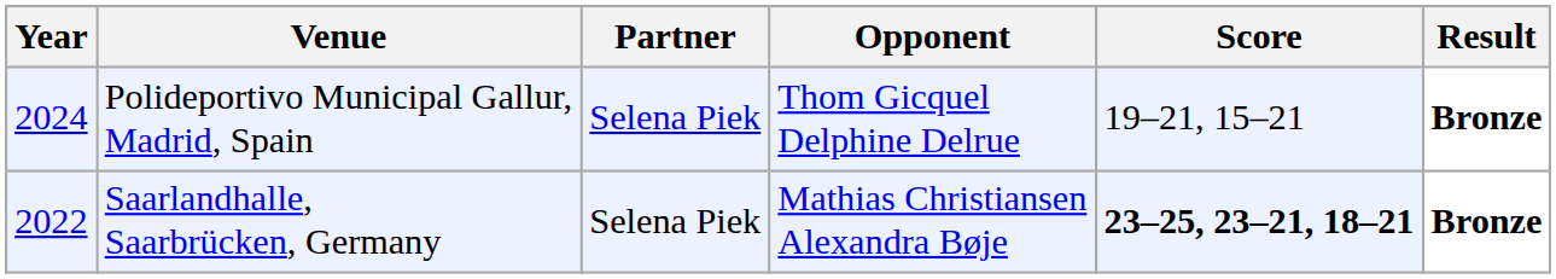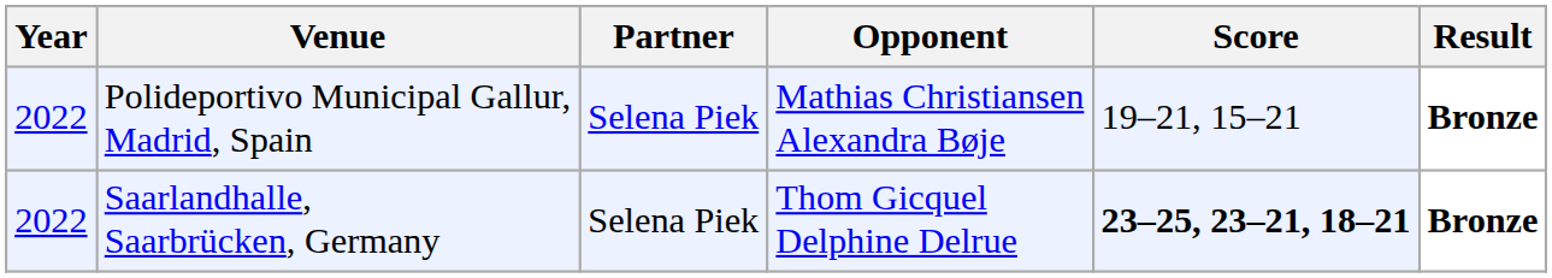 <table class="sortable wikitable" style="font-size: 90%;">
 <tr>
 <th>Year</th>
 <th>Venue</th>
 <th>Partner</th>
 <th>Opponent</th>
 <th>Score</th>
 <th>Result</th>
 </tr>
 <tr style="background:#ECF2FF">
-<td align="center"><a href='#'>2024</a></td>
+<td align="center"><a href='#'>2022</a></td>
 <td align="left">Polideportivo Municipal Gallur,<br><a href='#'>Madrid</a>, Spain</td>
 <td align="left"> <a href='#'>Selena Piek</a></td>
-<td align="left"> <a href='#'>Thom Gicquel</a><br> <a href='#'>Delphine Delrue</a></td>
+<td align="left"> <a href='#'>Mathias Christiansen</a><br> <a href='#'>Alexandra Bøje</a></td>
 <td align="left">19–21, 15–21</td>
 <td style="text-align:left; background:white"> <strong>Bronze</strong></td>
 </tr>
 <tr style="background:#ECF2FF">
 <td align="center"><a href='#'>2022</a></td>
 <td align="left"><a href='#'>Saarlandhalle</a>,<br><a href='#'>Saarbrücken</a>, Germany</td>
 <td align="left"> Selena Piek</td>
-<td align="left"> <a href='#'>Mathias Christiansen</a><br> <a href='#'>Alexandra Bøje</a></td>
+<td align="left"> <a href='#'>Thom Gicquel</a><br> <a href='#'>Delphine Delrue</a></td>
 <td align="left"><strong>23–25, 23–21, 18–21</strong></td>
 <td style="text-align:left; background:white"> <strong>Bronze</strong></td>
 </tr>
 </table>
